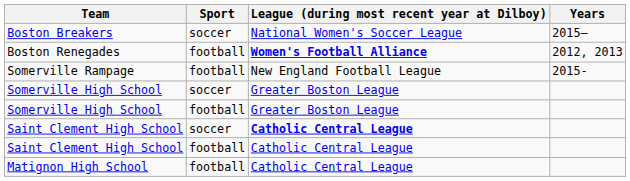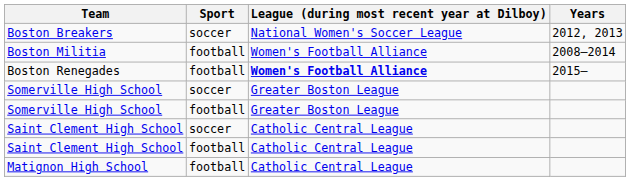 <table class="wikitable sortable">
 <tr>
 <th scope="col">Team</th>
 <th scope="col">Sport</th>
 <th scope="col">League (during most recent year at Dilboy)</th>
 <th scope="col">Years</th>
 </tr>
 <tr>
 <td><a href='#'>Boston Breakers</a></td>
 <td>soccer</td>
 <td><a href='#'>National Women's Soccer League</a></td>
-<td data-sort-value=2015>2015–</td>
+<td data-sort-value=2012>2012, 2013</td>
+</tr>
+<tr>
+<td><a href='#'>Boston Militia</a></td>
+<td>football</td>
+<td><a href='#'>Women's Football Alliance</a></td>
+<td data-sort-value=2008>2008–2014</td>
 </tr>
 <tr>
 <td>Boston Renegades</td>
 <td>football</td>
 <td><strong><a href='#'>Women's Football Alliance</a></strong></td>
-<td data-sort-value=2012>2012, 2013</td>
-</tr>
-<tr>
-<td>Somerville Rampage</td>
-<td>football</td>
-<td>New England Football League</td>
-<td>2015-</td>
+<td data-sort-value=2015>2015–</td>
 </tr>
 <tr>
 <td><a href='#'>Somerville High School</a></td>
 <td>soccer</td>
 <td><a href='#'>Greater Boston League</a></td>
 <td></td>
 </tr>
 <tr>
 <td><a href='#'>Somerville High School</a></td>
 <td>football</td>
 <td><a href='#'>Greater Boston League</a></td>
 <td></td>
 </tr>
 <tr>
 <td><a href='#'>Saint Clement High School</a></td>
 <td>soccer</td>
-<td><strong><a href='#'>Catholic Central League</a></strong></td>
+<td><a href='#'>Catholic Central League</a></td>
 <td></td>
 </tr>
 <tr>
 <td><a href='#'>Saint Clement High School</a></td>
 <td>football</td>
 <td><a href='#'>Catholic Central League</a></td>
 <td></td>
 </tr>
 <tr>
 <td><a href='#'>Matignon High School</a></td>
 <td>football</td>
 <td><a href='#'>Catholic Central League</a></td>
 <td></td>
 </tr>
 </table>
